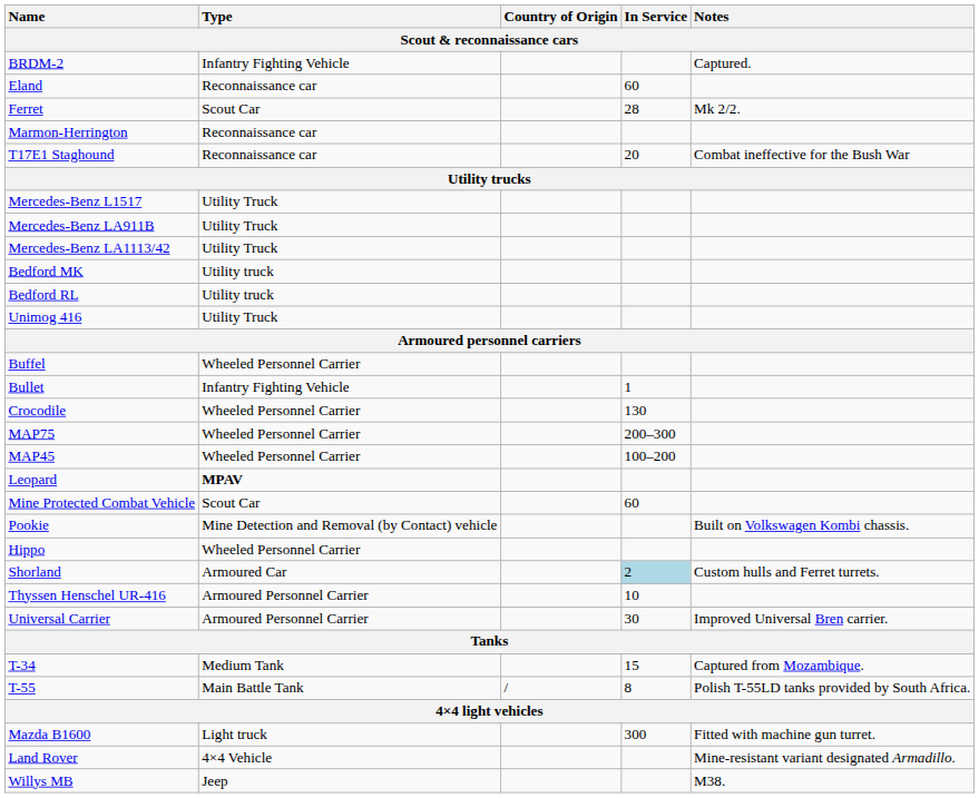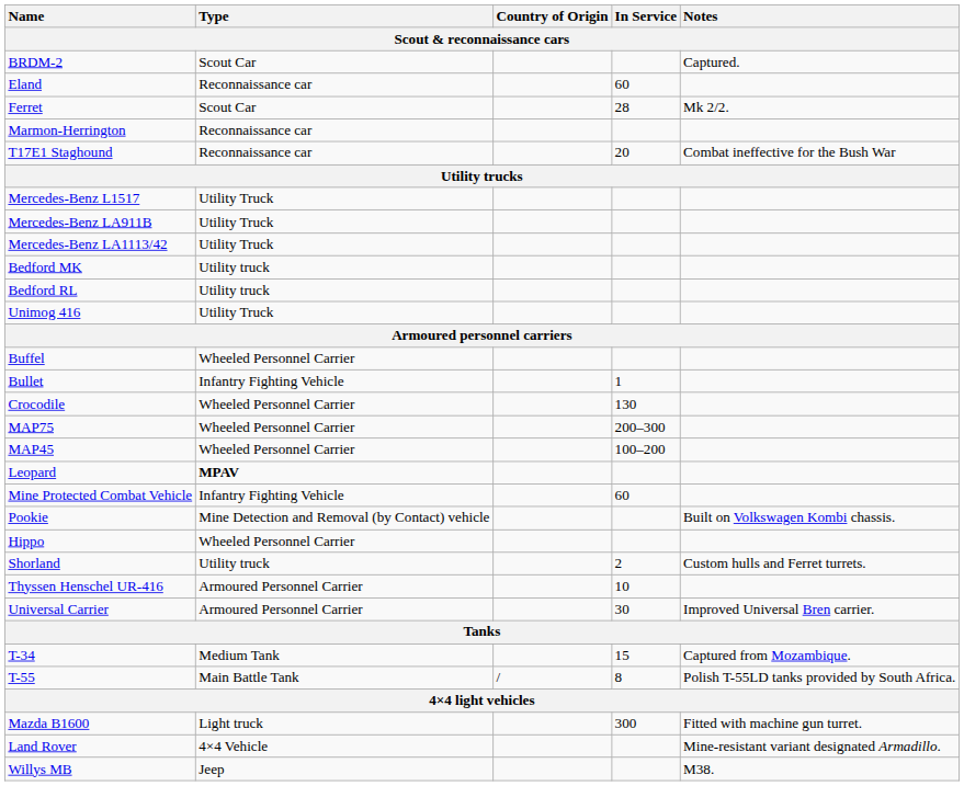 <table class="wikitable">
 <tr>
 <th style="text-align: left;">Name</th>
 <th style="text-align: left;">Type</th>
 <th style="text-align: left;">Country of Origin</th>
 <th style="text-align: left;">In Service</th>
 <th style="text-align: left;">Notes</th>
 </tr>
 <tr>
 <th colspan=5>Scout & reconnaissance cars</th>
 </tr>
 <tr>
 <td><a href='#'>BRDM-2</a></td>
-<td>Infantry Fighting Vehicle</td>
+<td>Scout Car</td>
 <td></td>
 <td></td>
 <td>Captured.</td>
 </tr>
 <tr>
 <td><a href='#'>Eland</a></td>
 <td>Reconnaissance car</td>
 <td></td>
 <td>60</td>
 <td></td>
 </tr>
 <tr>
 <td><a href='#'>Ferret</a></td>
 <td>Scout Car</td>
 <td></td>
 <td>28</td>
 <td>Mk 2/2.</td>
 </tr>
 <tr>
 <td><a href='#'>Marmon-Herrington</a></td>
 <td>Reconnaissance car</td>
 <td></td>
 <td></td>
 <td></td>
 </tr>
 <tr>
 <td><a href='#'>T17E1 Staghound</a></td>
 <td>Reconnaissance car</td>
 <td></td>
 <td>20</td>
 <td>Combat ineffective for the Bush War</td>
 </tr>
 <tr>
 <th colspan=5>Utility trucks</th>
 </tr>
 <tr>
 <td><a href='#'>Mercedes-Benz L1517</a></td>
 <td>Utility Truck</td>
 <td></td>
 <td></td>
 <td></td>
 </tr>
 <tr>
 <td><a href='#'>Mercedes-Benz LA911B</a></td>
 <td>Utility Truck</td>
 <td></td>
 <td></td>
 <td></td>
 </tr>
 <tr>
 <td><a href='#'>Mercedes-Benz LA1113/42</a></td>
 <td>Utility Truck</td>
 <td></td>
 <td></td>
 <td></td>
 </tr>
 <tr>
 <td><a href='#'>Bedford MK</a></td>
 <td>Utility truck</td>
 <td></td>
 <td></td>
 <td></td>
 </tr>
 <tr>
 <td><a href='#'>Bedford RL</a></td>
 <td>Utility truck</td>
 <td></td>
 <td></td>
 <td></td>
 </tr>
 <tr>
 <td><a href='#'>Unimog 416</a></td>
 <td>Utility Truck</td>
 <td></td>
 <td></td>
 <td></td>
 </tr>
 <tr>
 <th colspan=5>Armoured personnel carriers</th>
 </tr>
 <tr>
 <td><a href='#'>Buffel</a></td>
 <td>Wheeled Personnel Carrier</td>
 <td></td>
 <td></td>
 <td></td>
 </tr>
 <tr>
 <td><a href='#'>Bullet</a></td>
 <td>Infantry Fighting Vehicle</td>
 <td></td>
 <td>1</td>
 <td></td>
 </tr>
 <tr>
 <td><a href='#'>Crocodile</a></td>
 <td>Wheeled Personnel Carrier</td>
 <td></td>
 <td>130</td>
 <td></td>
 </tr>
 <tr>
 <td><a href='#'>MAP75</a></td>
 <td>Wheeled Personnel Carrier</td>
 <td></td>
 <td>200–300</td>
 <td></td>
 </tr>
 <tr>
 <td><a href='#'>MAP45</a></td>
 <td>Wheeled Personnel Carrier</td>
 <td></td>
 <td>100–200</td>
 <td></td>
 </tr>
 <tr>
 <td><a href='#'>Leopard</a></td>
 <td><strong>MPAV</strong></td>
 <td></td>
 <td></td>
 <td></td>
 </tr>
 <tr>
 <td><a href='#'>Mine Protected Combat Vehicle</a></td>
-<td>Scout Car</td>
+<td>Infantry Fighting Vehicle</td>
 <td></td>
 <td>60</td>
 <td></td>
 </tr>
 <tr>
 <td><a href='#'>Pookie</a></td>
 <td>Mine Detection and Removal (by Contact) vehicle</td>
 <td></td>
 <td></td>
 <td>Built on <a href='#'>Volkswagen Kombi</a> chassis.</td>
 </tr>
 <tr>
 <td><a href='#'>Hippo</a></td>
 <td>Wheeled Personnel Carrier</td>
 <td></td>
 <td></td>
 <td></td>
 </tr>
 <tr>
 <td><a href='#'>Shorland</a></td>
-<td>Armoured Car</td>
+<td>Utility truck</td>
 <td></td>
-<td style="background: lightblue;">2</td>
+<td>2</td>
 <td>Custom hulls and Ferret turrets.</td>
 </tr>
 <tr>
 <td><a href='#'>Thyssen Henschel UR-416</a></td>
 <td>Armoured Personnel Carrier</td>
 <td></td>
 <td>10</td>
 <td></td>
 </tr>
 <tr>
 <td><a href='#'>Universal Carrier</a></td>
 <td>Armoured Personnel Carrier</td>
 <td></td>
 <td>30</td>
 <td>Improved Universal <a href='#'>Bren</a> carrier.</td>
 </tr>
 <tr>
 <th colspan=5>Tanks</th>
 </tr>
 <tr>
 <td><a href='#'>T-34</a></td>
 <td>Medium Tank</td>
 <td></td>
 <td>15</td>
 <td>Captured from <a href='#'>Mozambique</a>.</td>
 </tr>
 <tr>
 <td><a href='#'>T-55</a></td>
 <td>Main Battle Tank</td>
 <td>/</td>
 <td>8</td>
 <td>Polish T-55LD tanks provided by South Africa.</td>
 </tr>
 <tr>
 <th colspan=5>4×4 light vehicles</th>
 </tr>
 <tr>
 <td><a href='#'>Mazda B1600</a></td>
 <td>Light truck</td>
 <td></td>
 <td>300</td>
 <td>Fitted with machine gun turret.</td>
 </tr>
 <tr>
 <td><a href='#'>Land Rover</a></td>
 <td>4×4 Vehicle</td>
 <td></td>
 <td></td>
 <td>Mine-resistant variant designated <em>Armadillo</em>.</td>
 </tr>
 <tr>
 <td><a href='#'>Willys MB</a></td>
 <td>Jeep</td>
 <td></td>
 <td></td>
 <td>M38.</td>
 </tr>
 </table>
